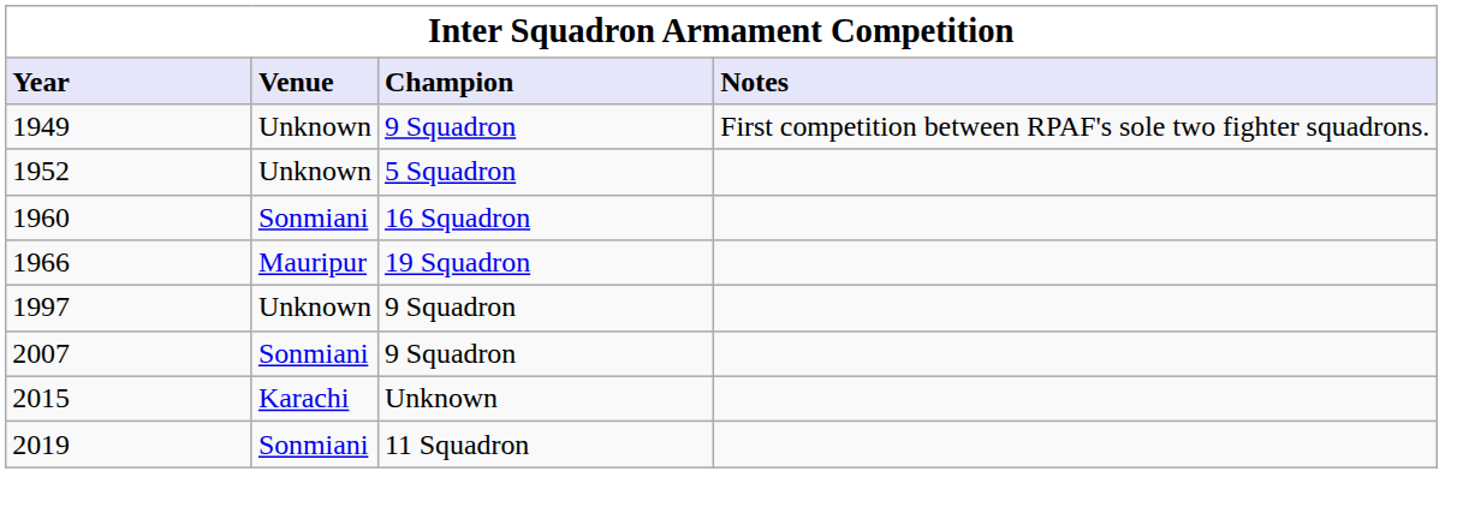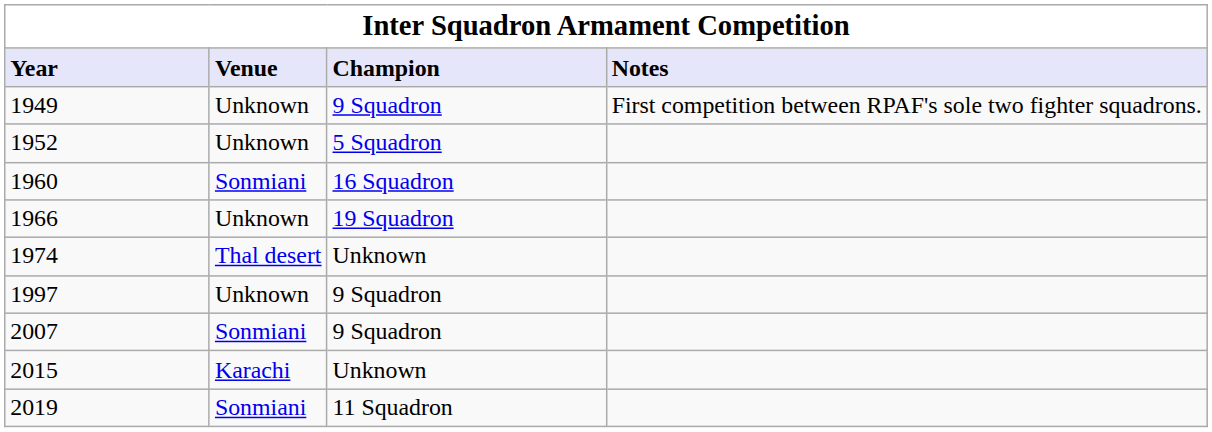 <table class="wikitable">
 <tr>
 <th style="text-align: middle; background: white;" colspan="4"><big>Inter Squadron Armament Competition</big></th>
 </tr>
 <tr>
 <th style="text-align: left; background: lavender;" width="130">Year</th>
 <th style="text-align: left; background: lavender;" width=" ">Venue</th>
 <th style="text-align: left; background: lavender;" width="180">Champion</th>
 <th style="text-align: left; background: lavender;" width=" ">Notes</th>
 </tr>
 <tr valign="top">
 <td>1949</td>
 <td>Unknown</td>
 <td><a href='#'>9 Squadron</a></td>
 <td>First competition between RPAF's sole two fighter squadrons. </td>
 </tr>
 <tr>
 <td>1952</td>
 <td>Unknown</td>
 <td><a href='#'>5 Squadron</a></td>
 <td></td>
 </tr>
 <tr>
 <td>1960</td>
 <td><a href='#'>Sonmiani</a></td>
 <td><a href='#'>16 Squadron</a></td>
 <td></td>
 </tr>
 <tr>
 <td>1966</td>
-<td><a href='#'>Mauripur</a></td>
+<td>Unknown</td>
 <td><a href='#'>19 Squadron</a></td>
+<td></td>
+</tr>
+<tr>
+<td>1974</td>
+<td><a href='#'>Thal desert</a></td>
+<td>Unknown</td>
 <td></td>
 </tr>
 <tr>
 <td>1997</td>
 <td>Unknown</td>
 <td>9 Squadron</td>
 <td></td>
 </tr>
 <tr>
 <td>2007</td>
 <td><a href='#'>Sonmiani</a></td>
 <td>9 Squadron</td>
 <td></td>
 </tr>
 <tr>
 <td>2015</td>
 <td><a href='#'>Karachi</a></td>
 <td>Unknown</td>
 <td></td>
 </tr>
 <tr>
 <td>2019</td>
 <td><a href='#'>Sonmiani</a></td>
 <td>11 Squadron</td>
 <td></td>
 </tr>
 </table>
